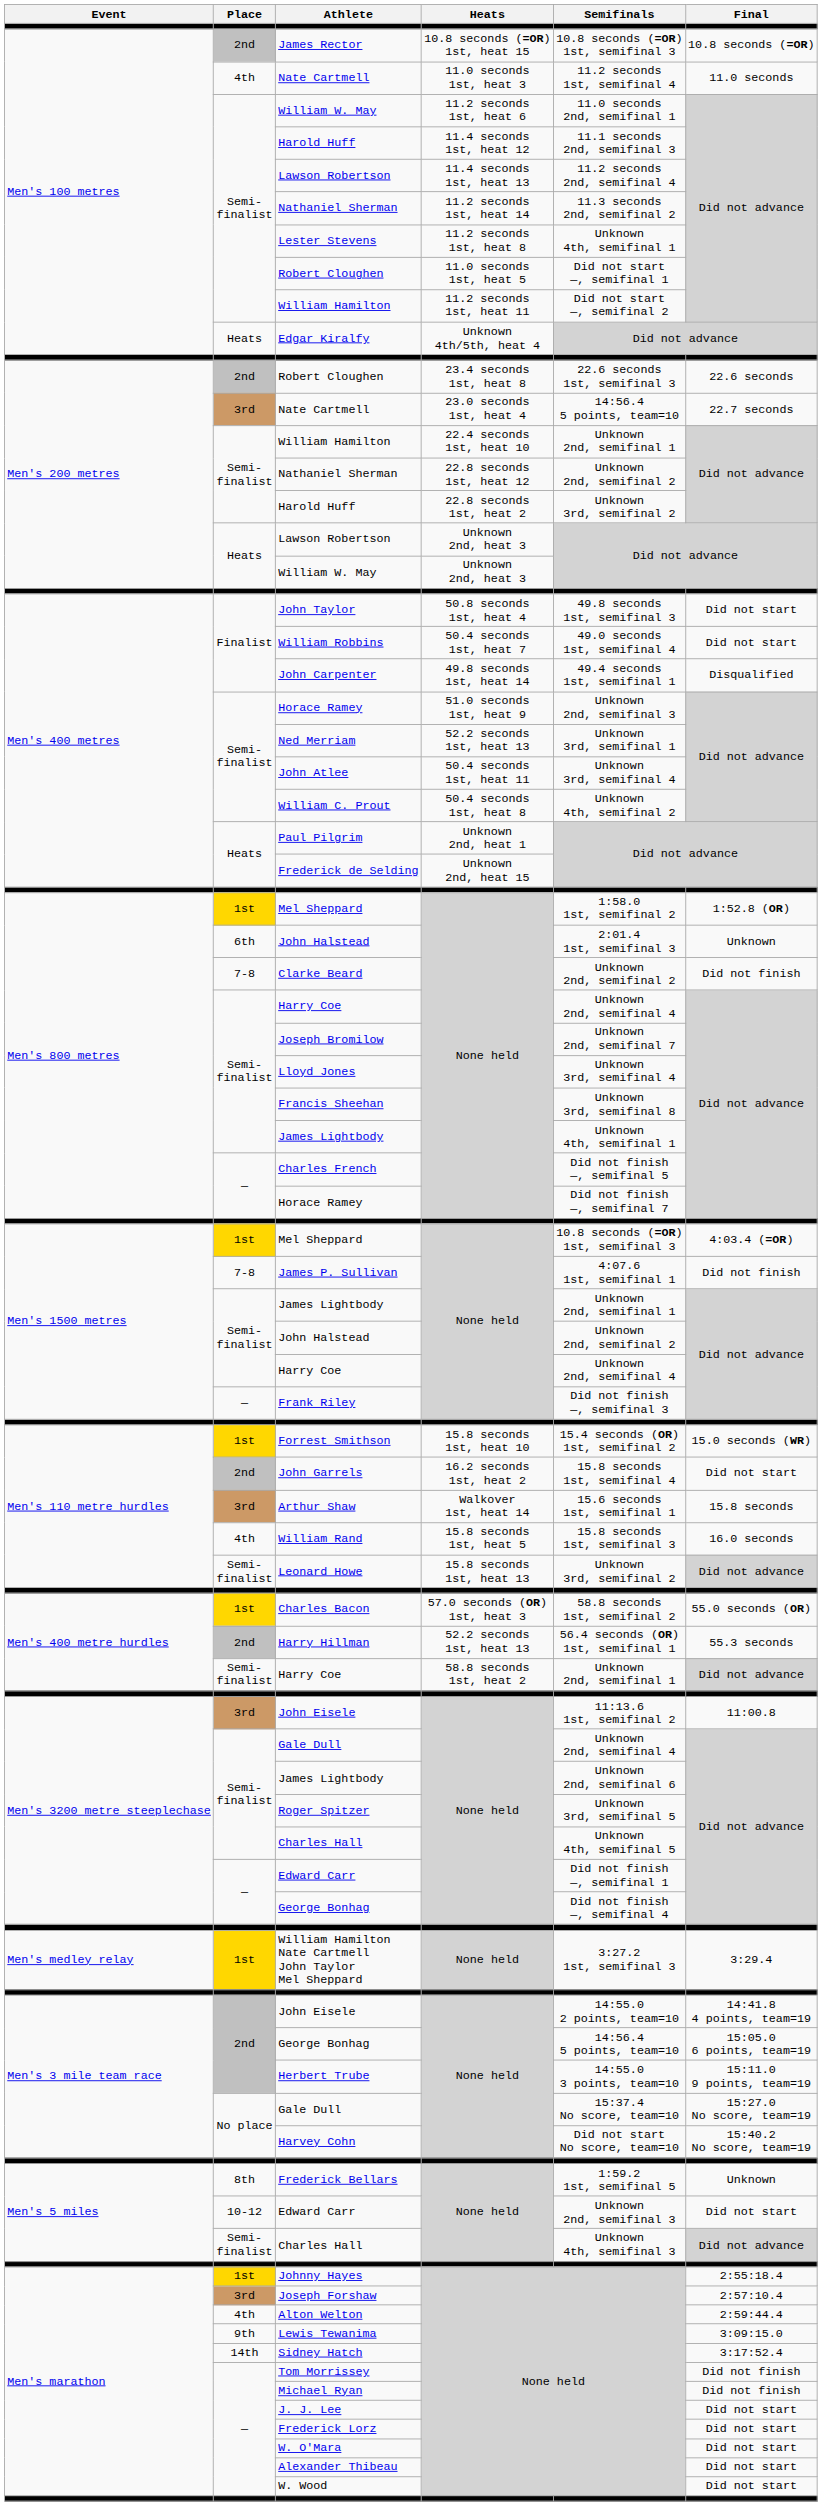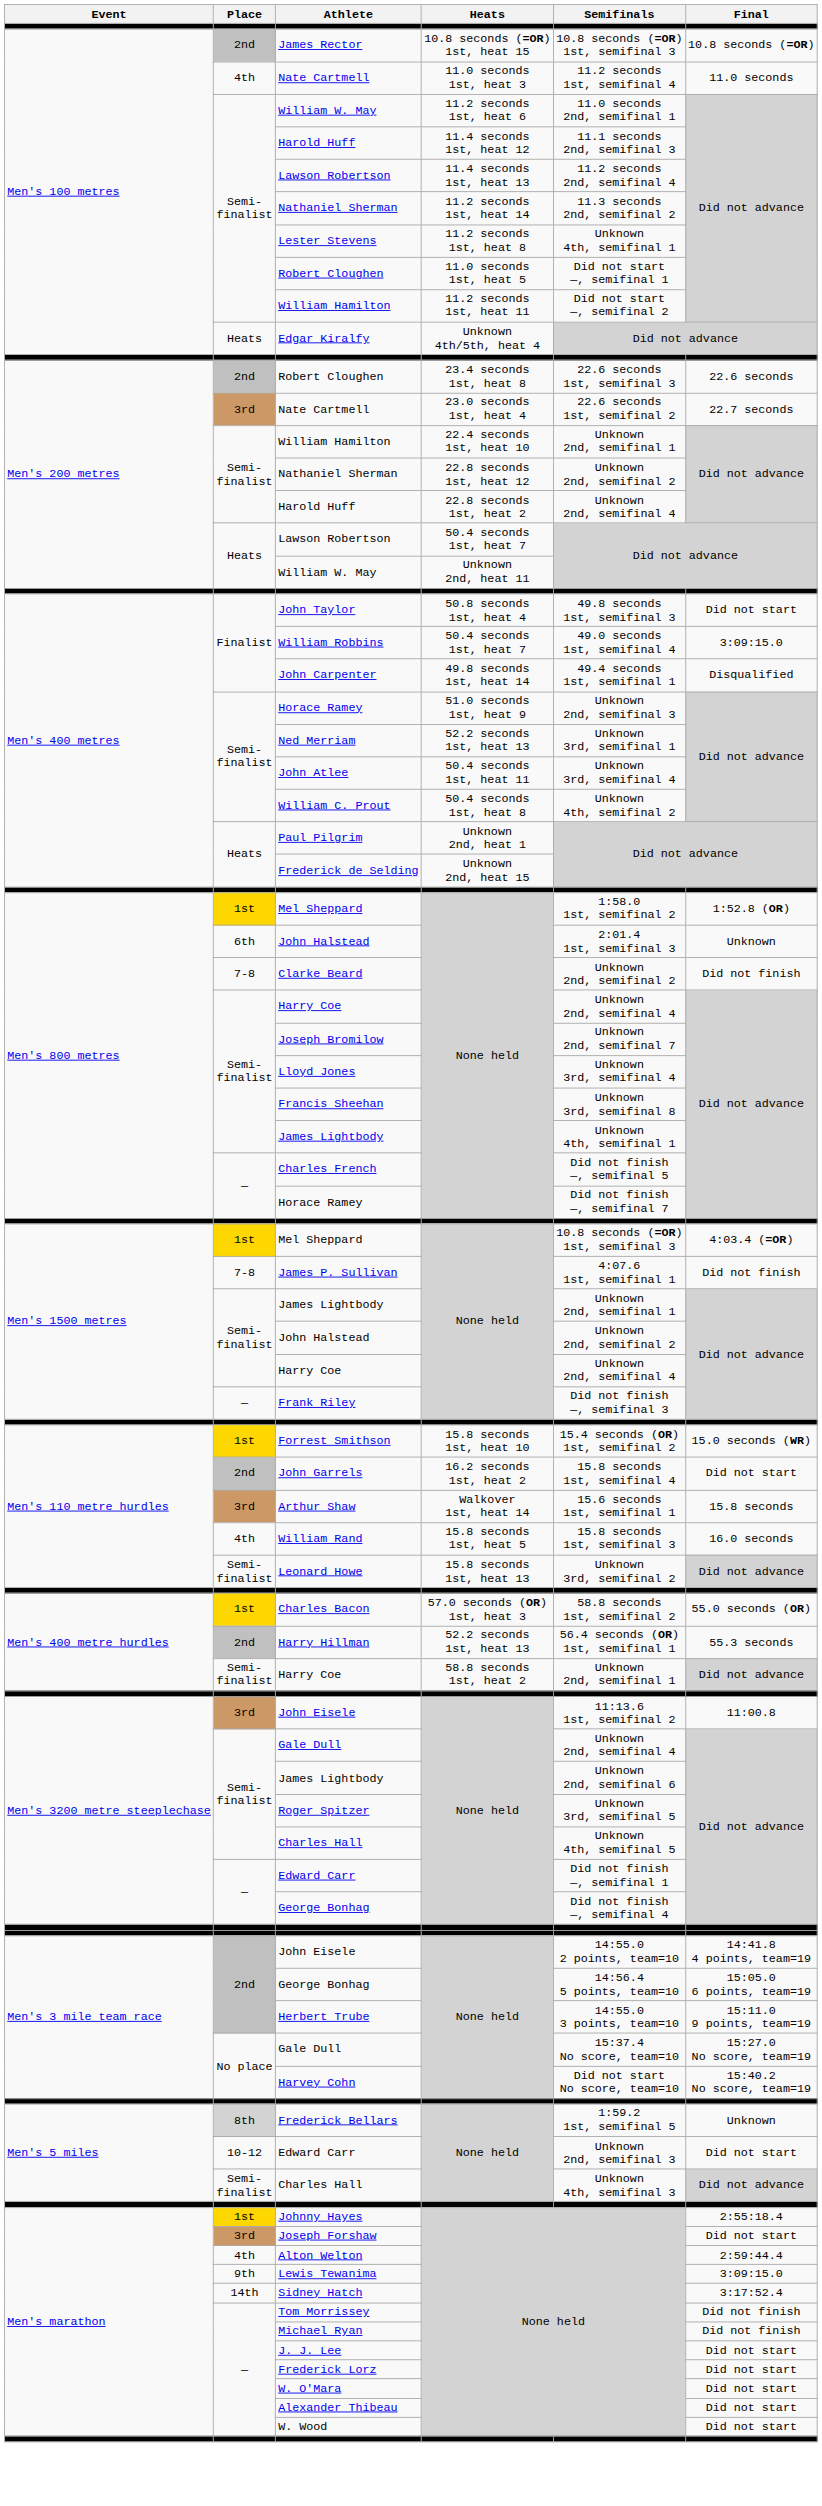 <table class=wikitable>
 <tr>
 <th>Event</th>
 <th>Place</th>
 <th>Athlete</th>
 <th>Heats</th>
 <th>Semifinals</th>
 <th>Final</th>
 </tr>
 <tr bgcolor=black>
 <td></td>
 <td></td>
 <td></td>
 <td></td>
 <td></td>
 <td></td>
 </tr>
 <tr align=center>
 <td rowspan=10 align=left><a href='#'>Men's 100 metres</a></td>
 <td bgcolor=silver>2nd</td>
 <td align=left><a href='#'>James Rector</a></td>
 <td>10.8 seconds (<strong>=OR</strong>) <br> 1st, heat 15</td>
 <td>10.8 seconds (<strong>=OR</strong>) <br> 1st, semifinal 3</td>
 <td>10.8 seconds (<strong>=OR</strong>)</td>
 </tr>
 <tr align=center>
 <td>4th</td>
 <td align=left><a href='#'>Nate Cartmell</a></td>
 <td>11.0 seconds <br> 1st, heat 3</td>
 <td>11.2 seconds <br> 1st, semifinal 4</td>
 <td>11.0 seconds</td>
 </tr>
 <tr align=center>
 <td rowspan=7>Semi-<br>finalist</td>
 <td align=left><a href='#'>William W. May</a></td>
 <td>11.2 seconds <br> 1st, heat 6</td>
 <td>11.0 seconds <br> 2nd, semifinal 1</td>
 <td rowspan=7 bgcolor=lightgray>Did not advance</td>
 </tr>
 <tr align=center>
 <td align=left><a href='#'>Harold Huff</a></td>
 <td>11.4 seconds <br> 1st, heat 12</td>
 <td>11.1 seconds <br> 2nd, semifinal 3</td>
 </tr>
 <tr align=center>
 <td align=left><a href='#'>Lawson Robertson</a></td>
 <td>11.4 seconds <br> 1st, heat 13</td>
 <td>11.2 seconds <br> 2nd, semifinal 4</td>
 </tr>
 <tr align=center>
 <td align=left><a href='#'>Nathaniel Sherman</a></td>
 <td>11.2 seconds <br> 1st, heat 14</td>
 <td>11.3 seconds <br> 2nd, semifinal 2</td>
 </tr>
 <tr align=center>
 <td align=left><a href='#'>Lester Stevens</a></td>
 <td>11.2 seconds <br> 1st, heat 8</td>
 <td>Unknown <br> 4th, semifinal 1</td>
 </tr>
 <tr align=center>
 <td align=left><a href='#'>Robert Cloughen</a></td>
 <td>11.0 seconds <br> 1st, heat 5</td>
 <td>Did not start <br> —, semifinal 1</td>
 </tr>
 <tr align=center>
 <td align=left><a href='#'>William Hamilton</a></td>
 <td>11.2 seconds <br> 1st, heat 11</td>
 <td>Did not start <br> —, semifinal 2</td>
 </tr>
 <tr align=center>
 <td>Heats</td>
 <td align=left><a href='#'>Edgar Kiralfy</a></td>
 <td>Unknown <br> 4th/5th, heat 4</td>
 <td colspan=2 bgcolor=lightgray>Did not advance</td>
 </tr>
 <tr bgcolor=black>
 <td></td>
 <td></td>
 <td></td>
 <td></td>
 <td></td>
 <td></td>
 </tr>
 <tr align=center>
 <td rowspan=7 align=left><a href='#'>Men's 200 metres</a></td>
 <td bgcolor=silver>2nd</td>
 <td align=left>Robert Cloughen</td>
 <td>23.4 seconds <br> 1st, heat 8</td>
 <td>22.6 seconds <br> 1st, semifinal 3</td>
 <td>22.6 seconds</td>
 </tr>
 <tr align=center>
 <td bgcolor=cc9966>3rd</td>
 <td align=left>Nate Cartmell</td>
 <td>23.0 seconds <br> 1st, heat 4</td>
-<td>14:56.4 <br> 5 points, team=10</td>
+<td>22.6 seconds <br> 1st, semifinal 2</td>
 <td>22.7 seconds</td>
 </tr>
 <tr align=center>
 <td rowspan=3>Semi-<br>finalist</td>
 <td align=left>William Hamilton</td>
 <td>22.4 seconds <br> 1st, heat 10</td>
 <td>Unknown <br> 2nd, semifinal 1</td>
 <td rowspan=3 bgcolor=lightgray>Did not advance</td>
 </tr>
 <tr align=center>
 <td align=left>Nathaniel Sherman</td>
 <td>22.8 seconds <br> 1st, heat 12</td>
 <td>Unknown <br> 2nd, semifinal 2</td>
 </tr>
 <tr align=center>
 <td align=left>Harold Huff</td>
 <td>22.8 seconds <br> 1st, heat 2</td>
-<td>Unknown <br> 3rd, semifinal 2</td>
+<td>Unknown <br> 2nd, semifinal 4</td>
 </tr>
 <tr align=center>
 <td rowspan=2>Heats</td>
 <td align=left>Lawson Robertson</td>
-<td>Unknown <br> 2nd, heat 3</td>
+<td>50.4 seconds <br> 1st, heat 7</td>
 <td colspan=2 rowspan=2 bgcolor=lightgray>Did not advance</td>
 </tr>
 <tr align=center>
 <td align=left>William W. May</td>
-<td>Unknown <br> 2nd, heat 3</td>
+<td>Unknown <br> 2nd, heat 11</td>
 </tr>
 <tr bgcolor=black>
 <td></td>
 <td></td>
 <td></td>
 <td></td>
 <td></td>
 <td></td>
 </tr>
 <tr align=center>
 <td rowspan=9 align=left><a href='#'>Men's 400 metres</a></td>
 <td rowspan=3>Finalist</td>
 <td align=left><a href='#'>John Taylor</a></td>
 <td>50.8 seconds <br> 1st, heat 4</td>
 <td>49.8 seconds <br> 1st, semifinal 3</td>
 <td>Did not start</td>
 </tr>
 <tr align=center>
 <td align=left><a href='#'>William Robbins</a></td>
 <td>50.4 seconds <br> 1st, heat 7</td>
 <td>49.0 seconds <br> 1st, semifinal 4</td>
-<td>Did not start</td>
+<td>3:09:15.0</td>
 </tr>
 <tr align=center>
 <td align=left><a href='#'>John Carpenter</a></td>
 <td>49.8 seconds <br> 1st, heat 14</td>
 <td>49.4 seconds <br> 1st, semifinal 1</td>
 <td>Disqualified</td>
 </tr>
 <tr align=center>
 <td rowspan=4>Semi-<br>finalist</td>
 <td align=left><a href='#'>Horace Ramey</a></td>
 <td>51.0 seconds <br> 1st, heat 9</td>
 <td>Unknown <br> 2nd, semifinal 3</td>
 <td rowspan=4 bgcolor=lightgray>Did not advance</td>
 </tr>
 <tr align=center>
 <td align=left><a href='#'>Ned Merriam</a></td>
 <td>52.2 seconds <br> 1st, heat 13</td>
 <td>Unknown <br> 3rd, semifinal 1</td>
 </tr>
 <tr align=center>
 <td align=left><a href='#'>John Atlee</a></td>
 <td>50.4 seconds <br> 1st, heat 11</td>
 <td>Unknown <br> 3rd, semifinal 4</td>
 </tr>
 <tr align=center>
 <td align=left><a href='#'>William C. Prout</a></td>
 <td>50.4 seconds <br> 1st, heat 8</td>
 <td>Unknown <br> 4th, semifinal 2</td>
 </tr>
 <tr align=center>
 <td rowspan=2>Heats</td>
 <td align=left><a href='#'>Paul Pilgrim</a></td>
 <td>Unknown <br> 2nd, heat 1</td>
 <td rowspan=2 colspan=2 bgcolor=lightgray>Did not advance</td>
 </tr>
 <tr align=center>
 <td align=left><a href='#'>Frederick de Selding</a></td>
 <td>Unknown <br> 2nd, heat 15</td>
 </tr>
 <tr bgcolor=black>
 <td></td>
 <td></td>
 <td></td>
 <td></td>
 <td></td>
 <td></td>
 </tr>
 <tr align=center>
 <td rowspan=10 align=left><a href='#'>Men's 800 metres</a></td>
 <td bgcolor=gold>1st</td>
 <td align=left><a href='#'>Mel Sheppard</a></td>
 <td rowspan=10 bgcolor=lightgray>None held</td>
 <td>1:58.0 <br> 1st, semifinal 2</td>
 <td>1:52.8 (<strong>OR</strong>)</td>
 </tr>
 <tr align=center>
 <td>6th</td>
 <td align=left><a href='#'>John Halstead</a></td>
 <td>2:01.4 <br> 1st, semifinal 3</td>
 <td>Unknown</td>
 </tr>
 <tr align=center>
 <td>7-8</td>
 <td align=left><a href='#'>Clarke Beard</a></td>
 <td>Unknown <br> 2nd, semifinal 2</td>
 <td>Did not finish</td>
 </tr>
 <tr align=center>
 <td rowspan=5>Semi-<br>finalist</td>
 <td align=left><a href='#'>Harry Coe</a></td>
 <td>Unknown <br> 2nd, semifinal 4</td>
 <td rowspan=7 bgcolor=lightgray>Did not advance</td>
 </tr>
 <tr align=center>
 <td align=left><a href='#'>Joseph Bromilow</a></td>
 <td>Unknown <br> 2nd, semifinal 7</td>
 </tr>
 <tr align=center>
 <td align=left><a href='#'>Lloyd Jones</a></td>
 <td>Unknown <br> 3rd, semifinal 4</td>
 </tr>
 <tr align=center>
 <td align=left><a href='#'>Francis Sheehan</a></td>
 <td>Unknown <br> 3rd, semifinal 8</td>
 </tr>
 <tr align=center>
 <td align=left><a href='#'>James Lightbody</a></td>
 <td>Unknown <br> 4th, semifinal 1</td>
 </tr>
 <tr align=center>
 <td rowspan=2>—</td>
 <td align=left><a href='#'>Charles French</a></td>
 <td>Did not finish <br> —, semifinal 5</td>
 </tr>
 <tr align=center>
 <td align=left>Horace Ramey</td>
 <td>Did not finish <br> —, semifinal 7</td>
 </tr>
 <tr bgcolor=black>
 <td></td>
 <td></td>
 <td></td>
 <td></td>
 <td></td>
 <td></td>
 </tr>
 <tr align=center>
 <td rowspan=6 align=left><a href='#'>Men's 1500 metres</a></td>
 <td bgcolor=gold>1st</td>
 <td align=left>Mel Sheppard</td>
 <td rowspan=6 bgcolor=lightgray>None held</td>
 <td>10.8 seconds (<strong>=OR</strong>) <br> 1st, semifinal 3</td>
 <td>4:03.4 (<strong>=OR</strong>)</td>
 </tr>
 <tr align=center>
 <td>7-8</td>
 <td align=left><a href='#'>James P. Sullivan</a></td>
 <td>4:07.6 <br> 1st, semifinal 1</td>
 <td>Did not finish</td>
 </tr>
 <tr align=center>
 <td rowspan=3>Semi-<br>finalist</td>
 <td align=left>James Lightbody</td>
 <td>Unknown <br> 2nd, semifinal 1</td>
 <td rowspan=4 bgcolor=lightgray>Did not advance</td>
 </tr>
 <tr align=center>
 <td align=left>John Halstead</td>
 <td>Unknown <br> 2nd, semifinal 2</td>
 </tr>
 <tr align=center>
 <td align=left>Harry Coe</td>
 <td>Unknown <br> 2nd, semifinal 4</td>
 </tr>
 <tr align=center>
 <td>—</td>
 <td align=left><a href='#'>Frank Riley</a></td>
 <td>Did not finish <br> —, semifinal 3</td>
 </tr>
 <tr bgcolor=black>
 <td></td>
 <td></td>
 <td></td>
 <td></td>
 <td></td>
 <td></td>
 </tr>
 <tr align=center>
 <td rowspan=5 align=left><a href='#'>Men's 110 metre hurdles</a></td>
 <td bgcolor=gold>1st</td>
 <td align=left><a href='#'>Forrest Smithson</a></td>
 <td>15.8 seconds <br> 1st, heat 10</td>
 <td>15.4 seconds (<strong>OR</strong>) <br> 1st, semifinal 2</td>
 <td>15.0 seconds (<strong>WR</strong>)</td>
 </tr>
 <tr align=center>
 <td bgcolor=silver>2nd</td>
 <td align=left><a href='#'>John Garrels</a></td>
 <td>16.2 seconds <br> 1st, heat 2</td>
 <td>15.8 seconds <br> 1st, semifinal 4</td>
 <td>Did not start</td>
 </tr>
 <tr align=center>
 <td bgcolor=cc9966>3rd</td>
 <td align=left><a href='#'>Arthur Shaw</a></td>
 <td>Walkover <br> 1st, heat 14</td>
 <td>15.6 seconds <br> 1st, semifinal 1</td>
 <td>15.8 seconds</td>
 </tr>
 <tr align=center>
 <td>4th</td>
 <td align=left><a href='#'>William Rand</a></td>
 <td>15.8 seconds <br> 1st, heat 5</td>
 <td>15.8 seconds <br> 1st, semifinal 3</td>
 <td>16.0 seconds</td>
 </tr>
 <tr align=center>
 <td>Semi-<br>finalist</td>
 <td align=left><a href='#'>Leonard Howe</a></td>
 <td>15.8 seconds <br> 1st, heat 13</td>
 <td>Unknown <br> 3rd, semifinal 2</td>
 <td bgcolor=lightgray>Did not advance</td>
 </tr>
 <tr bgcolor=black>
 <td></td>
 <td></td>
 <td></td>
 <td></td>
 <td></td>
 <td></td>
 </tr>
 <tr align=center>
 <td rowspan=3 align=left><a href='#'>Men's 400 metre hurdles</a></td>
 <td bgcolor=gold>1st</td>
 <td align=left><a href='#'>Charles Bacon</a></td>
 <td>57.0 seconds (<strong>OR</strong>) <br> 1st, heat 3</td>
 <td>58.8 seconds <br> 1st, semifinal 2</td>
 <td>55.0 seconds (<strong>OR</strong>)</td>
 </tr>
 <tr align=center>
 <td bgcolor=silver>2nd</td>
 <td align=left><a href='#'>Harry Hillman</a></td>
 <td>52.2 seconds <br> 1st, heat 13</td>
 <td>56.4 seconds (<strong>OR</strong>) <br> 1st, semifinal 1</td>
 <td>55.3 seconds</td>
 </tr>
 <tr align=center>
 <td>Semi-<br>finalist</td>
 <td align=left>Harry Coe</td>
 <td>58.8 seconds <br> 1st, heat 2</td>
 <td>Unknown <br> 2nd, semifinal 1</td>
 <td bgcolor=lightgray>Did not advance</td>
 </tr>
 <tr bgcolor=black>
 <td></td>
 <td></td>
 <td></td>
 <td></td>
 <td></td>
 <td></td>
 </tr>
 <tr align=center>
 <td rowspan=7 align=left><a href='#'>Men's 3200 metre steeplechase</a></td>
 <td bgcolor=cc9966>3rd</td>
 <td align=left><a href='#'>John Eisele</a></td>
 <td rowspan=7 bgcolor=lightgray>None held</td>
 <td>11:13.6 <br> 1st, semifinal 2</td>
 <td>11:00.8</td>
 </tr>
 <tr align=center>
 <td rowspan=4>Semi-<br>finalist</td>
 <td align=left><a href='#'>Gale Dull</a></td>
 <td>Unknown <br> 2nd, semifinal 4</td>
 <td rowspan=6 bgcolor=lightgray>Did not advance</td>
 </tr>
 <tr align=center>
 <td align=left>James Lightbody</td>
 <td>Unknown <br> 2nd, semifinal 6</td>
 </tr>
 <tr align=center>
 <td align=left><a href='#'>Roger Spitzer</a></td>
 <td>Unknown <br> 3rd, semifinal 5</td>
 </tr>
 <tr align=center>
 <td align=left><a href='#'>Charles Hall</a></td>
 <td>Unknown <br> 4th, semifinal 5</td>
 </tr>
 <tr align=center>
 <td rowspan=2>—</td>
 <td align=left><a href='#'>Edward Carr</a></td>
 <td>Did not finish <br> —, semifinal 1</td>
 </tr>
 <tr align=center>
 <td align=left><a href='#'>George Bonhag</a></td>
 <td>Did not finish <br> —, semifinal 4</td>
 </tr>
 <tr bgcolor=black>
 <td></td>
 <td></td>
 <td></td>
 <td></td>
 <td></td>
 <td></td>
 </tr>
-<tr align=center>
-<td align=left><a href='#'>Men's medley relay</a></td>
-<td bgcolor=gold>1st</td>
-<td align=left>William Hamilton <br> Nate Cartmell <br> John Taylor <br> Mel Sheppard</td>
-<td bgcolor=lightgray>None held</td>
-<td>3:27.2 <br> 1st, semifinal 3</td>
-<td>3:29.4</td>
-</tr>
 <tr bgcolor=black>
 <td></td>
 <td></td>
 <td></td>
 <td></td>
 <td></td>
 <td></td>
 </tr>
 <tr align=center>
 <td rowspan=5 align=left><a href='#'>Men's 3 mile team race</a></td>
 <td bgcolor=silver rowspan=3>2nd</td>
 <td align=left>John Eisele</td>
 <td rowspan=5 bgcolor=lightgray>None held</td>
 <td>14:55.0 <br> 2 points, team=10</td>
 <td>14:41.8 <br> 4 points, team=19</td>
 </tr>
 <tr align=center>
 <td align=left>George Bonhag</td>
 <td>14:56.4 <br> 5 points, team=10</td>
 <td>15:05.0 <br> 6 points, team=19</td>
 </tr>
 <tr align=center>
 <td align=left><a href='#'>Herbert Trube</a></td>
 <td>14:55.0 <br> 3 points, team=10</td>
 <td>15:11.0 <br> 9 points, team=19</td>
 </tr>
 <tr align=center>
 <td rowspan=2>No place</td>
 <td align=left>Gale Dull</td>
 <td>15:37.4 <br> No score, team=10</td>
 <td>15:27.0 <br> No score, team=19</td>
 </tr>
 <tr align=center>
 <td align=left><a href='#'>Harvey Cohn</a></td>
 <td>Did not start <br> No score, team=10</td>
 <td>15:40.2 <br> No score, team=19</td>
 </tr>
 <tr bgcolor=black>
 <td></td>
 <td></td>
 <td></td>
 <td></td>
 <td></td>
 <td></td>
 </tr>
 <tr align=center>
 <td rowspan=3 align=left><a href='#'>Men's 5 miles</a></td>
-<td>8th</td>
+<td style="background: lightgrey;">8th</td>
 <td align=left><a href='#'>Frederick Bellars</a></td>
 <td rowspan=3 bgcolor=lightgray>None held</td>
 <td>1:59.2 <br> 1st, semifinal 5</td>
 <td>Unknown</td>
 </tr>
 <tr align=center>
 <td>10-12</td>
 <td align=left>Edward Carr</td>
 <td>Unknown <br> 2nd, semifinal 3</td>
 <td>Did not start</td>
 </tr>
 <tr align=center>
 <td>Semi-<br>finalist</td>
 <td align=left>Charles Hall</td>
 <td>Unknown <br> 4th, semifinal 3</td>
 <td bgcolor=lightgray>Did not advance</td>
 </tr>
 <tr bgcolor=black>
 <td></td>
 <td></td>
 <td></td>
 <td></td>
 <td></td>
 <td></td>
 </tr>
 <tr align=center>
 <td rowspan=12 align=left><a href='#'>Men's marathon</a></td>
 <td bgcolor=gold>1st</td>
 <td align=left><a href='#'>Johnny Hayes</a></td>
 <td rowspan=12 colspan=2 bgcolor=lightgray>None held</td>
 <td>2:55:18.4</td>
 </tr>
 <tr align=center>
 <td bgcolor=cc9966>3rd</td>
 <td align=left><a href='#'>Joseph Forshaw</a></td>
-<td>2:57:10.4</td>
+<td>Did not start</td>
 </tr>
 <tr align=center>
 <td>4th</td>
 <td align=left><a href='#'>Alton Welton</a></td>
 <td>2:59:44.4</td>
 </tr>
 <tr align=center>
 <td>9th</td>
 <td align=left><a href='#'>Lewis Tewanima</a></td>
 <td>3:09:15.0</td>
 </tr>
 <tr align=center>
 <td>14th</td>
 <td align=left><a href='#'>Sidney Hatch</a></td>
 <td>3:17:52.4</td>
 </tr>
 <tr align=center>
 <td rowspan=7>—</td>
 <td align=left><a href='#'>Tom Morrissey</a></td>
 <td>Did not finish</td>
 </tr>
 <tr align=center>
 <td align=left><a href='#'>Michael Ryan</a></td>
 <td>Did not finish</td>
 </tr>
 <tr align=center>
 <td align=left><a href='#'>J. J. Lee</a></td>
 <td>Did not start</td>
 </tr>
 <tr align=center>
 <td align=left><a href='#'>Frederick Lorz</a></td>
 <td>Did not start</td>
 </tr>
 <tr align=center>
 <td align=left><a href='#'>W. O'Mara</a></td>
 <td>Did not start</td>
 </tr>
 <tr align=center>
 <td align=left><a href='#'>Alexander Thibeau</a></td>
 <td>Did not start</td>
 </tr>
 <tr align=center>
 <td align="left">W. Wood</td>
 <td>Did not start</td>
 </tr>
 <tr bgcolor=black>
 <td></td>
 <td></td>
 <td></td>
 <td></td>
 <td></td>
 <td></td>
 </tr>
 </table>
